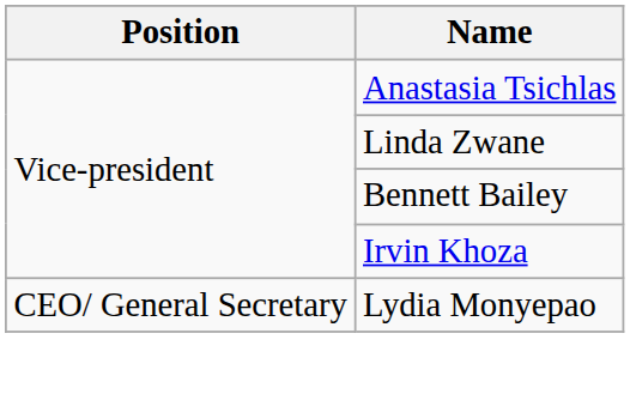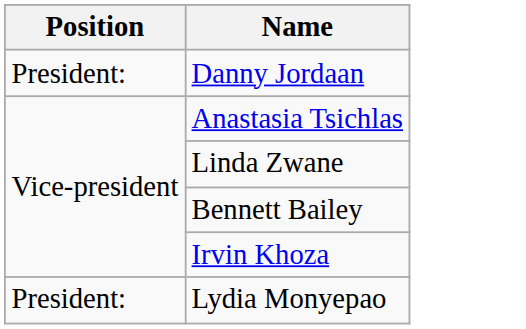 <table class="wikitable">
 <tr>
 <th>Position</th>
 <th>Name</th>
+</tr>
+<tr>
+<td>President:</td>
+<td><a href='#'>Danny Jordaan</a></td>
 </tr>
 <tr>
 <td rowspan=4>Vice-president</td>
 <td><a href='#'>Anastasia Tsichlas</a></td>
 </tr>
 <tr>
 <td>Linda Zwane</td>
 </tr>
 <tr>
 <td>Bennett Bailey</td>
 </tr>
 <tr>
 <td><a href='#'>Irvin Khoza</a></td>
 </tr>
 <tr>
-<td>CEO/ General Secretary</td>
+<td>President:</td>
 <td>Lydia Monyepao</td>
 </tr>
 </table>
